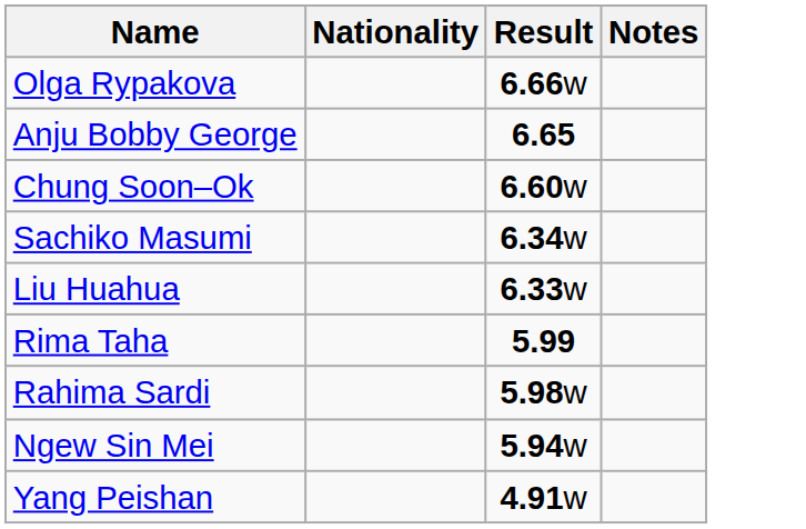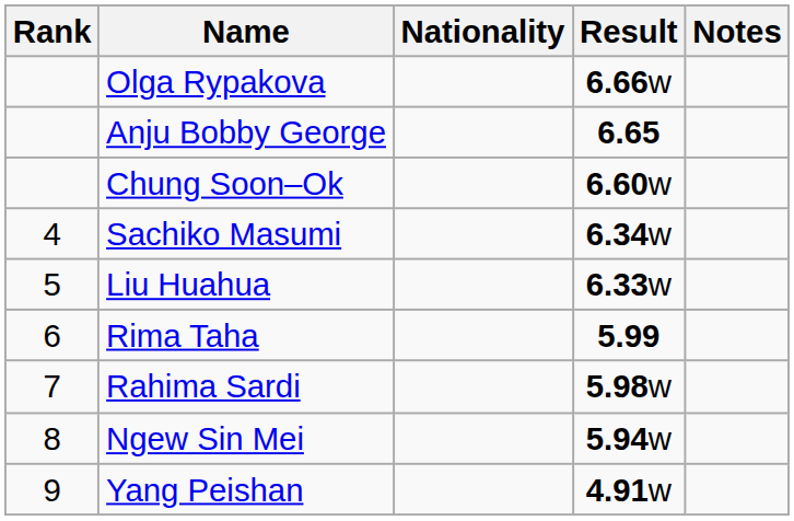 <table class="wikitable sortable" style="text-align:center;font-size:95%">
 <tr>
+<th>Rank</th>
 <th>Name</th>
 <th>Nationality</th>
 <th>Result</th>
 <th>Notes</th>
 </tr>
 <tr>
+<td></td>
 <td align=left><a href='#'>Olga Rypakova</a></td>
 <td align=left></td>
 <td><strong>6.66</strong>w</td>
 <td></td>
 </tr>
 <tr>
+<td></td>
 <td align=left><a href='#'>Anju Bobby George</a></td>
 <td align=left></td>
 <td><strong>6.65</strong></td>
 <td></td>
 </tr>
 <tr>
+<td></td>
 <td align=left><a href='#'>Chung Soon–Ok</a></td>
 <td align=left></td>
 <td><strong>6.60</strong>w</td>
 <td></td>
 </tr>
 <tr>
+<td>4</td>
 <td align=left><a href='#'>Sachiko Masumi</a></td>
 <td align=left></td>
 <td><strong>6.34</strong>w</td>
 <td></td>
 </tr>
 <tr>
+<td>5</td>
 <td align=left><a href='#'>Liu Huahua</a></td>
 <td align=left></td>
 <td><strong>6.33</strong>w</td>
 <td></td>
 </tr>
 <tr>
+<td>6</td>
 <td align=left><a href='#'>Rima Taha</a></td>
 <td align=left></td>
 <td><strong>5.99</strong></td>
 <td></td>
 </tr>
 <tr>
+<td>7</td>
 <td align=left><a href='#'>Rahima Sardi</a></td>
 <td align=left></td>
 <td><strong>5.98</strong>w</td>
 <td></td>
 </tr>
 <tr>
+<td>8</td>
 <td align=left><a href='#'>Ngew Sin Mei</a></td>
 <td align=left></td>
 <td><strong>5.94</strong>w</td>
 <td></td>
 </tr>
 <tr>
+<td>9</td>
 <td align=left><a href='#'>Yang Peishan</a></td>
 <td align=left></td>
 <td><strong>4.91</strong>w</td>
 <td></td>
 </tr>
 </table>
